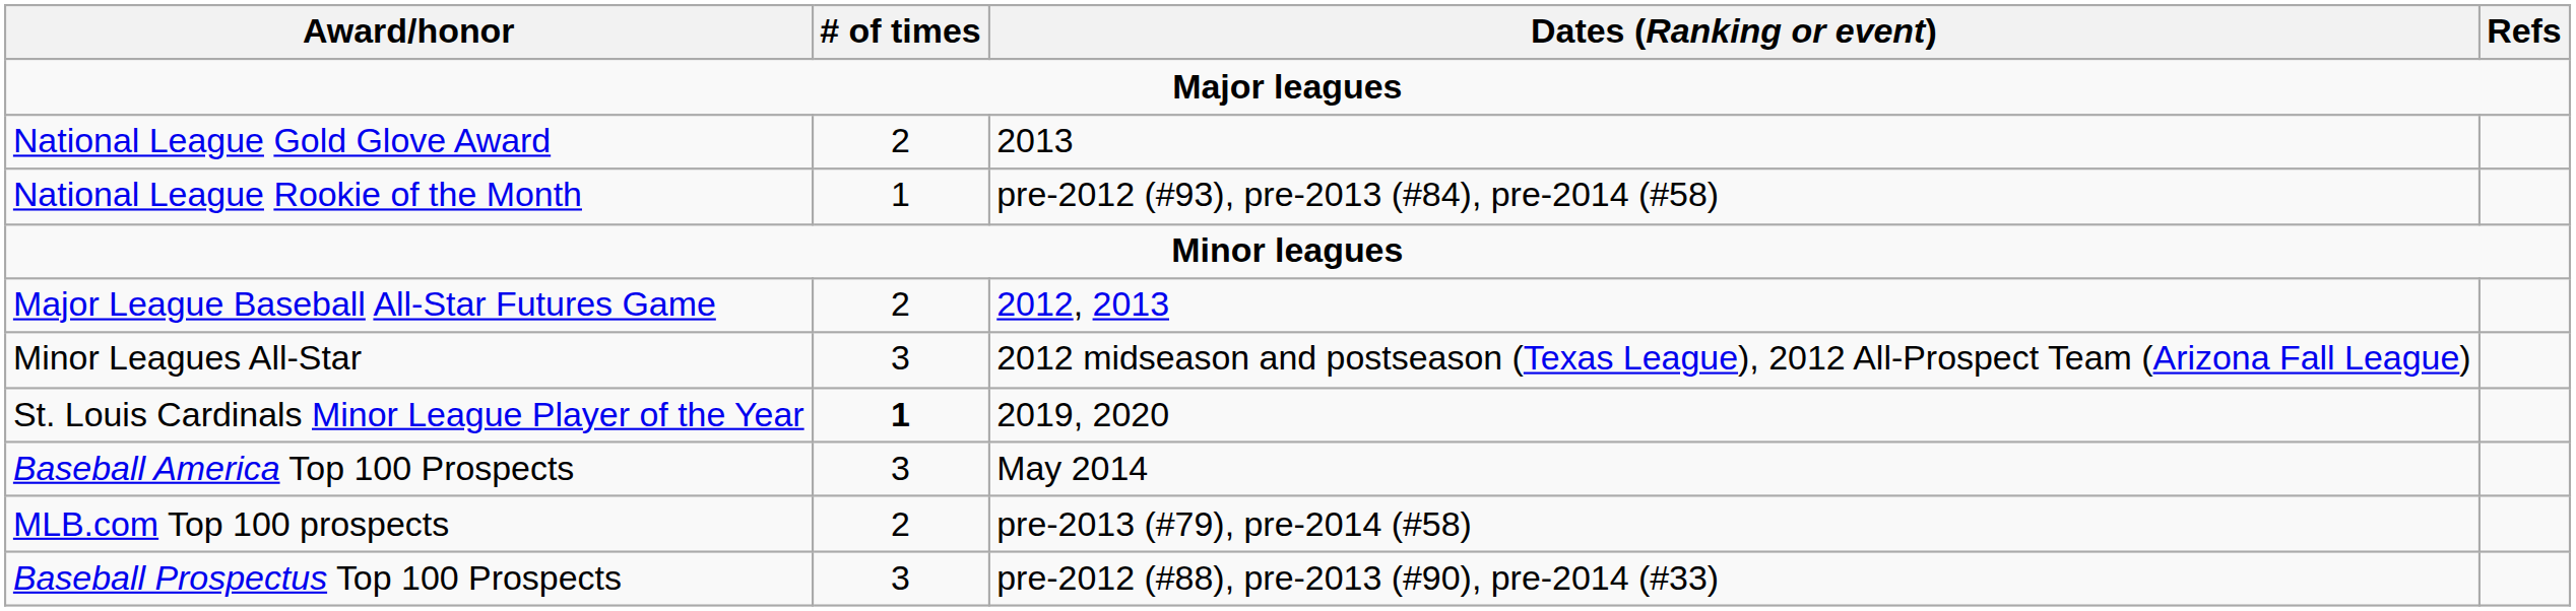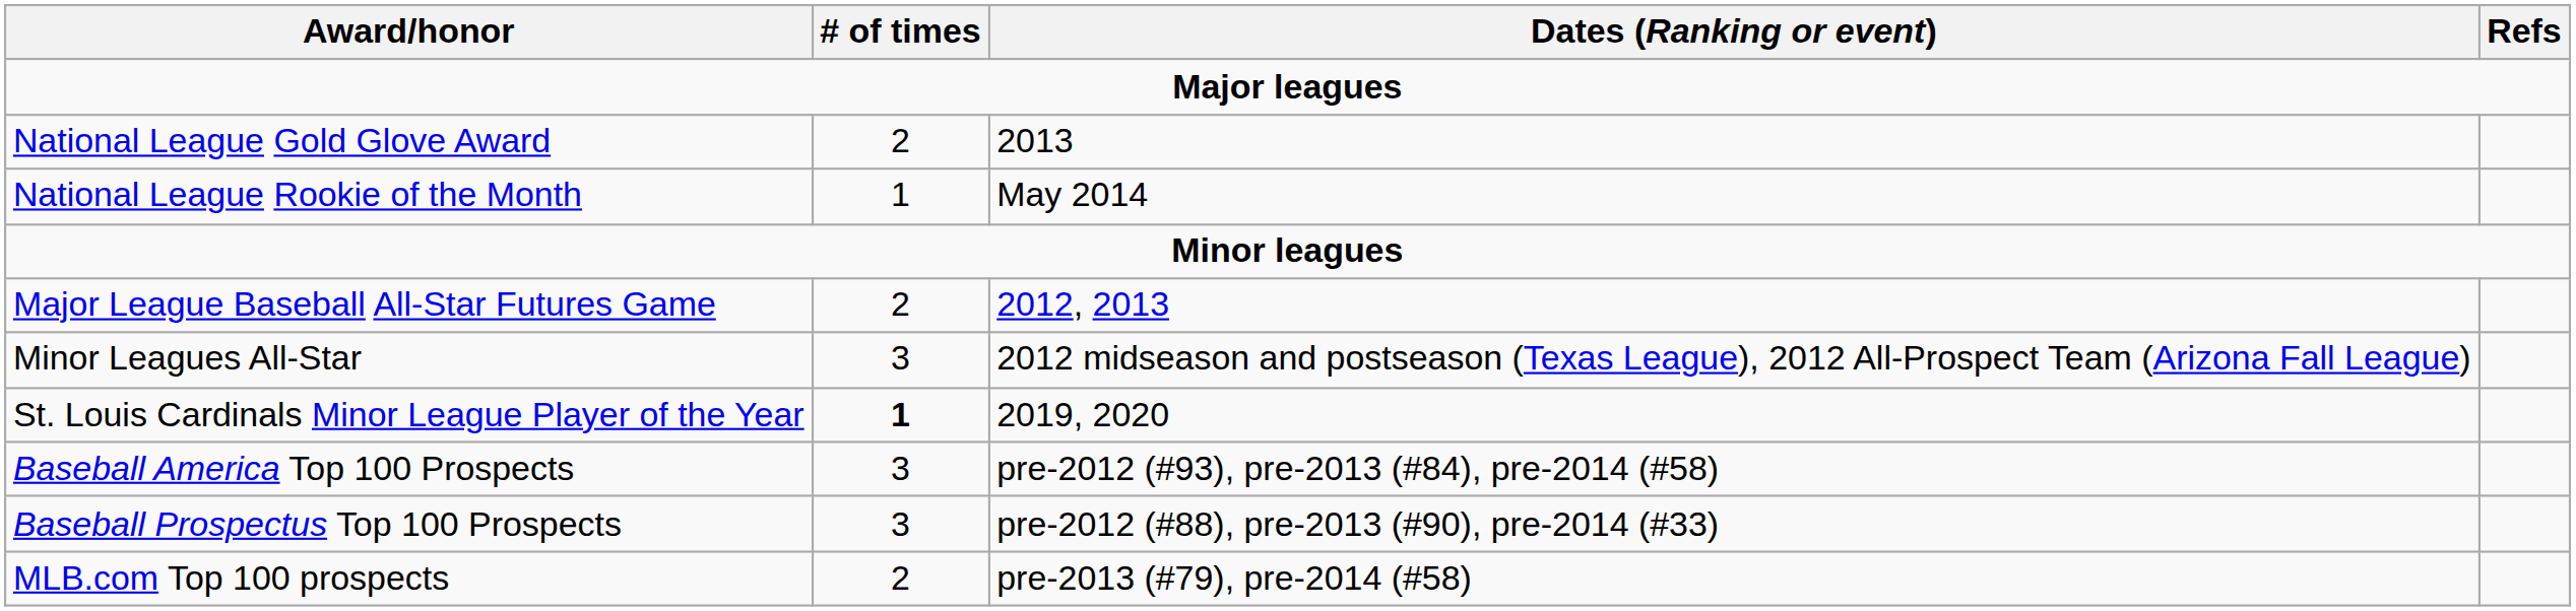 <table class="wikitable">
 <tr>
 <th>Award/honor</th>
 <th># of times</th>
 <th>Dates (<em>Ranking or event</em>)</th>
 <th>Refs</th>
 </tr>
 <tr>
 <td colspan="4" style="text-align: center;"><strong>Major leagues</strong></td>
 </tr>
 <tr>
 <td><a href='#'>National League</a> <a href='#'>Gold Glove Award</a></td>
 <td style="text-align:center;">2</td>
 <td>2013</td>
 </tr>
 <tr>
 <td><a href='#'>National League</a> <a href='#'>Rookie of the Month</a></td>
 <td style="text-align:center;">1</td>
-<td>pre-2012 (#93), pre-2013 (#84), pre-2014 (#58)</td>
+<td>May 2014</td>
 <td></td>
 </tr>
 <tr>
 <td colspan="4" style="text-align: center;"><strong>Minor leagues</strong></td>
 </tr>
 <tr>
 <td><a href='#'>Major League Baseball</a> <a href='#'>All-Star Futures Game</a></td>
 <td style="text-align:center;">2</td>
 <td><a href='#'>2012</a>, <a href='#'>2013</a></td>
 <td></td>
 </tr>
 <tr>
 <td>Minor Leagues All-Star</td>
 <td style="text-align:center;">3</td>
 <td>2012 midseason and postseason (<a href='#'>Texas League</a>), 2012 All-Prospect Team (<a href='#'>Arizona Fall League</a>)</td>
 <td></td>
 </tr>
 <tr>
 <td>St. Louis Cardinals <a href='#'>Minor League Player of the Year</a></td>
 <td style="text-align:center;"><strong>1</strong></td>
 <td>2019, 2020</td>
 <td></td>
 </tr>
 <tr>
 <td><em><a href='#'>Baseball America</a></em> Top 100 Prospects</td>
 <td style="text-align:center;">3</td>
-<td>May 2014</td>
+<td>pre-2012 (#93), pre-2013 (#84), pre-2014 (#58)</td>
+<td></td>
+</tr>
+<tr>
+<td><em><a href='#'>Baseball Prospectus</a></em> Top 100 Prospects</td>
+<td style="text-align:center;">3</td>
+<td>pre-2012 (#88), pre-2013 (#90), pre-2014 (#33)</td>
 <td></td>
 </tr>
 <tr>
 <td><a href='#'>MLB.com</a> Top 100 prospects</td>
 <td style="text-align:center;">2</td>
 <td>pre-2013 (#79), pre-2014 (#58)</td>
 <td></td>
 </tr>
-<tr>
-<td><em><a href='#'>Baseball Prospectus</a></em> Top 100 Prospects</td>
-<td style="text-align:center;">3</td>
-<td>pre-2012 (#88), pre-2013 (#90), pre-2014 (#33)</td>
-<td></td>
-</tr>
 </table>
